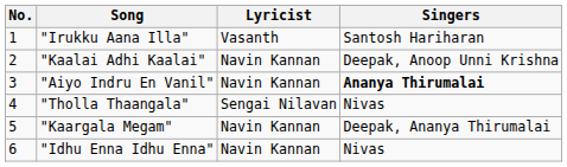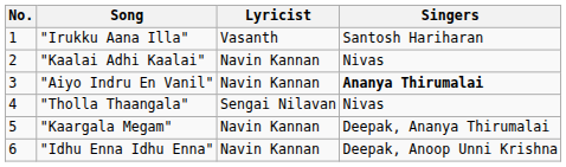 <table class="wikitable tracklist" style="font-size:95%;">
 <tr>
 <th>No.</th>
 <th>Song</th>
 <th>Lyricist</th>
 <th>Singers</th>
 </tr>
 <tr>
 <td>1</td>
 <td>"Irukku Aana Illa"</td>
 <td>Vasanth</td>
 <td>Santosh Hariharan</td>
 </tr>
 <tr>
 <td>2</td>
 <td>"Kaalai Adhi Kaalai"</td>
 <td>Navin Kannan</td>
-<td>Deepak, Anoop Unni Krishna</td>
+<td>Nivas</td>
 </tr>
 <tr>
 <td>3</td>
 <td>"Aiyo Indru En Vanil"</td>
 <td>Navin Kannan</td>
 <td><strong>Ananya Thirumalai</strong></td>
 </tr>
 <tr>
 <td>4</td>
 <td>"Tholla Thaangala"</td>
 <td>Sengai Nilavan</td>
 <td>Nivas</td>
 </tr>
 <tr>
 <td>5</td>
 <td>"Kaargala Megam"</td>
 <td>Navin Kannan</td>
 <td>Deepak, Ananya Thirumalai</td>
 </tr>
 <tr>
 <td>6</td>
 <td>"Idhu Enna Idhu Enna"</td>
 <td>Navin Kannan</td>
-<td>Nivas</td>
+<td>Deepak, Anoop Unni Krishna</td>
 </tr>
 </table>
